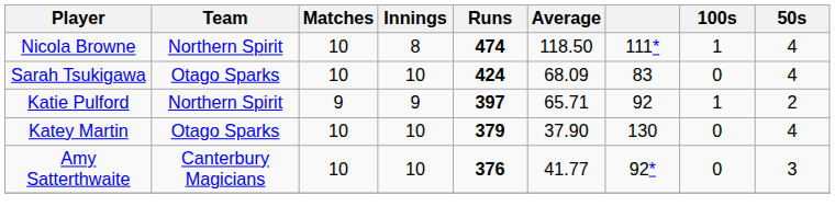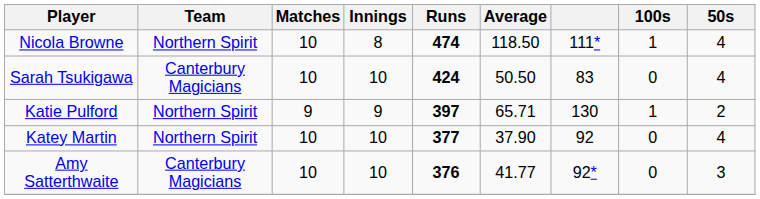 <table class="wikitable" style="text-align:center;">
 <tr>
 <th width=125>Player</th>
 <th width=125>Team</th>
 <th width=60>Matches</th>
 <th width=60>Innings</th>
 <th width=60>Runs</th>
 <th width=60>Average</th>
 <th width=60></th>
 <th width=60>100s</th>
 <th width=60>50s</th>
 </tr>
 <tr>
 <td><a href='#'>Nicola Browne</a></td>
 <td><a href='#'>Northern Spirit</a></td>
 <td>10</td>
 <td>8</td>
 <td><strong>474</strong></td>
 <td>118.50</td>
 <td>111<a href='#'>*</a></td>
 <td>1</td>
 <td>4</td>
 </tr>
 <tr>
 <td><a href='#'>Sarah Tsukigawa</a></td>
-<td><a href='#'>Otago Sparks</a></td>
+<td><a href='#'>Canterbury Magicians</a></td>
 <td>10</td>
 <td>10</td>
 <td><strong>424</strong></td>
-<td>68.09</td>
+<td>50.50</td>
 <td>83</td>
 <td>0</td>
 <td>4</td>
 </tr>
 <tr>
 <td><a href='#'>Katie Pulford</a></td>
 <td><a href='#'>Northern Spirit</a></td>
 <td>9</td>
 <td>9</td>
 <td><strong>397</strong></td>
 <td>65.71</td>
-<td>92</td>
+<td>130</td>
 <td>1</td>
 <td>2</td>
 </tr>
 <tr>
 <td><a href='#'>Katey Martin</a></td>
-<td><a href='#'>Otago Sparks</a></td>
+<td><a href='#'>Northern Spirit</a></td>
 <td>10</td>
 <td>10</td>
-<td><strong>379</strong></td>
+<td><strong>377</strong></td>
 <td>37.90</td>
-<td>130</td>
+<td>92</td>
 <td>0</td>
 <td>4</td>
 </tr>
 <tr>
 <td><a href='#'>Amy Satterthwaite</a></td>
 <td><a href='#'>Canterbury Magicians</a></td>
 <td>10</td>
 <td>10</td>
 <td><strong>376</strong></td>
 <td>41.77</td>
 <td>92<a href='#'>*</a></td>
 <td>0</td>
 <td>3</td>
 </tr>
 <tr>
 </tr>
 </table>
